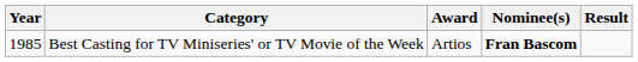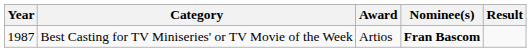 <table class="wikitable">
 <tr>
 <th>Year</th>
 <th>Category</th>
 <th>Award</th>
 <th>Nominee(s)</th>
 <th>Result</th>
 </tr>
 <tr>
-<td>1985</td>
+<td>1987</td>
 <td>Best Casting for TV Miniseries' or TV Movie of the Week</td>
 <td>Artios</td>
 <td><strong>Fran Bascom</strong></td>
 <td></td>
 </tr>
 </table>
